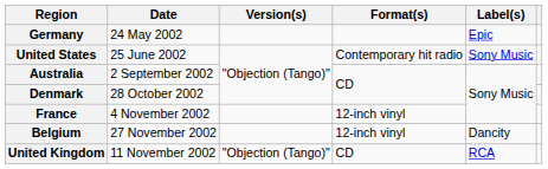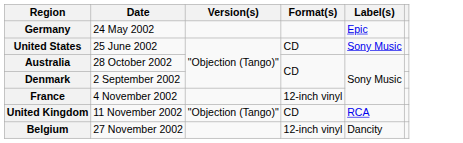 <table class="wikitable plainrowheaders">
 <tr>
 <th scope="col">Region</th>
 <th scope="col">Date</th>
 <th scope="col">Version(s)</th>
 <th scope="col">Format(s)</th>
 <th scope="col">Label(s)</th>
 <th scope="col"></th>
 </tr>
 <tr>
 <th scope="row">Germany</th>
 <td>24 May 2002</td>
 <td></td>
 <td></td>
 <td><a href='#'>Epic</a></td>
 <td></td>
 </tr>
 <tr>
 <th scope="row">United States</th>
 <td>25 June 2002</td>
 <td rowspan="3">"Objection (Tango)"</td>
-<td>Contemporary hit radio</td>
+<td>CD</td>
 <td><a href='#'>Sony Music</a></td>
 <td></td>
 </tr>
 <tr>
 <th scope="row">Australia</th>
-<td>2 September 2002</td>
+<td>28 October 2002</td>
 <td rowspan="2">CD</td>
 <td rowspan="3">Sony Music</td>
 <td></td>
 </tr>
 <tr>
 <th scope="row">Denmark</th>
-<td>28 October 2002</td>
+<td>2 September 2002</td>
 <td></td>
 </tr>
 <tr>
 <th scope="row">France</th>
 <td>4 November 2002</td>
 <td></td>
 <td>12-inch vinyl</td>
 <td></td>
 </tr>
 <tr>
+<th scope="row">United Kingdom</th>
+<td>11 November 2002</td>
+<td>"Objection (Tango)"</td>
+<td>CD</td>
+<td><a href='#'>RCA</a></td>
+<td></td>
+</tr>
+<tr>
 <th scope="row">Belgium</th>
 <td>27 November 2002</td>
 <td></td>
 <td>12-inch vinyl</td>
 <td>Dancity</td>
 <td></td>
 </tr>
-<tr>
-<th scope="row">United Kingdom</th>
-<td>11 November 2002</td>
-<td>"Objection (Tango)"</td>
-<td>CD</td>
-<td><a href='#'>RCA</a></td>
-<td></td>
-</tr>
 </table>
